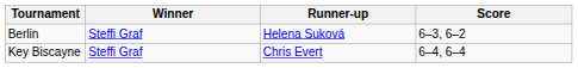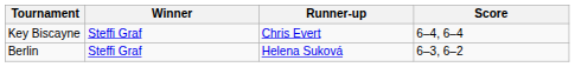 <table class="wikitable">
 <tr>
 <th width=100>Tournament</th>
 <th width=225>Winner</th>
 <th width=200>Runner-up</th>
 <th width=200>Score</th>
 </tr>
 <tr>
+<td>Key Biscayne</td>
+<td> <a href='#'>Steffi Graf</a></td>
+<td> <a href='#'>Chris Evert</a></td>
+<td>6–4, 6–4</td>
+</tr>
+<tr>
 <td>Berlin</td>
 <td> <a href='#'>Steffi Graf</a></td>
 <td> <a href='#'>Helena Suková</a></td>
 <td>6–3, 6–2</td>
 </tr>
-<tr>
-<td>Key Biscayne</td>
-<td> <a href='#'>Steffi Graf</a></td>
-<td> <a href='#'>Chris Evert</a></td>
-<td>6–4, 6–4</td>
-</tr>
 </table>
